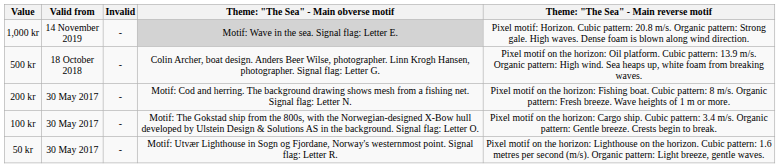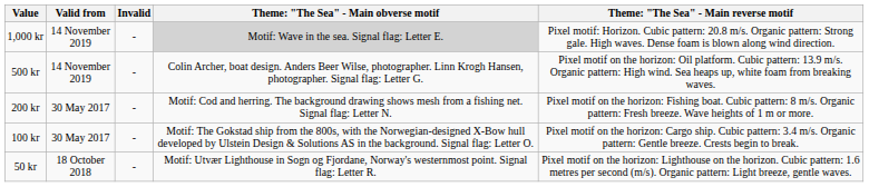 <table class="wikitable" style="width:100%; text-align:center;">
 <tr>
 <th>Value</th>
 <th>Valid from</th>
 <th>Invalid</th>
 <th>Theme: "The Sea" - Main obverse motif</th>
 <th>Theme: "The Sea" - Main reverse motif</th>
 </tr>
 <tr>
 <td>1,000 kr</td>
 <td>14 November 2019</td>
 <td>-</td>
 <td style="background: lightgrey;">Motif: Wave in the sea. Signal flag: Letter E.</td>
 <td>Pixel motif: Horizon. Cubic pattern: 20.8 m/s. Organic pattern: Strong gale. High waves. Dense foam is blown along wind direction.</td>
 </tr>
 <tr>
 <td>500 kr</td>
-<td>18 October 2018</td>
+<td>14 November 2019</td>
 <td>-</td>
 <td>Colin Archer, boat design. Anders Beer Wilse, photographer. Linn Krogh Hansen, photographer. Signal flag: Letter G.</td>
 <td>Pixel motif on the horizon: Oil platform. Cubic pattern: 13.9 m/s. Organic pattern: High wind. Sea heaps up, white foam from breaking waves.</td>
 </tr>
 <tr>
 <td>200 kr</td>
 <td>30 May 2017</td>
 <td>-</td>
 <td>Motif: Cod and herring. The background drawing shows mesh from a fishing net. Signal flag: Letter N.</td>
 <td>Pixel motif on the horizon: Fishing boat. Cubic pattern: 8 m/s. Organic pattern: Fresh breeze. Wave heights of 1 m or more.</td>
 </tr>
 <tr>
 <td>100 kr</td>
 <td>30 May 2017</td>
 <td>-</td>
 <td>Motif: The Gokstad ship from the 800s, with the Norwegian-designed X-Bow hull developed by Ulstein Design & Solutions AS in the background. Signal flag: Letter O.</td>
 <td>Pixel motif on the horizon: Cargo ship. Cubic pattern: 3.4 m/s. Organic pattern: Gentle breeze. Crests begin to break.</td>
 </tr>
 <tr>
 <td>50 kr</td>
-<td>30 May 2017</td>
+<td>18 October 2018</td>
 <td>-</td>
 <td>Motif: Utvær Lighthouse in Sogn og Fjordane, Norway's westernmost point. Signal flag: Letter R.</td>
 <td>Pixel motif on the horizon: Lighthouse on the horizon. Cubic pattern: 1.6 metres per second (m/s). Organic pattern: Light breeze, gentle waves.</td>
 </tr>
 </table>
